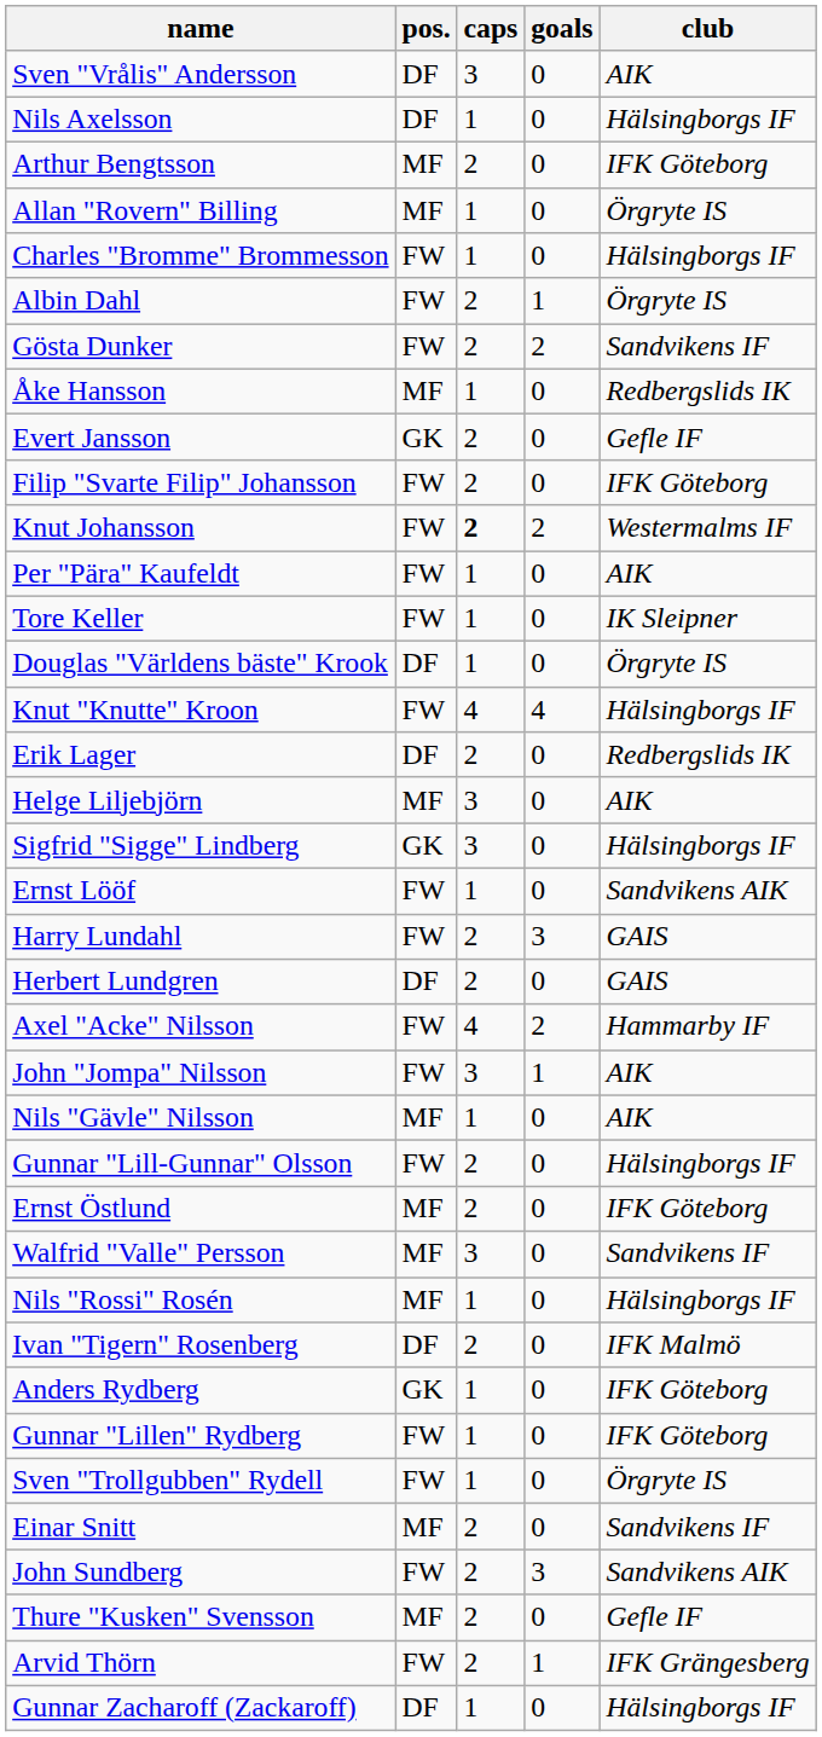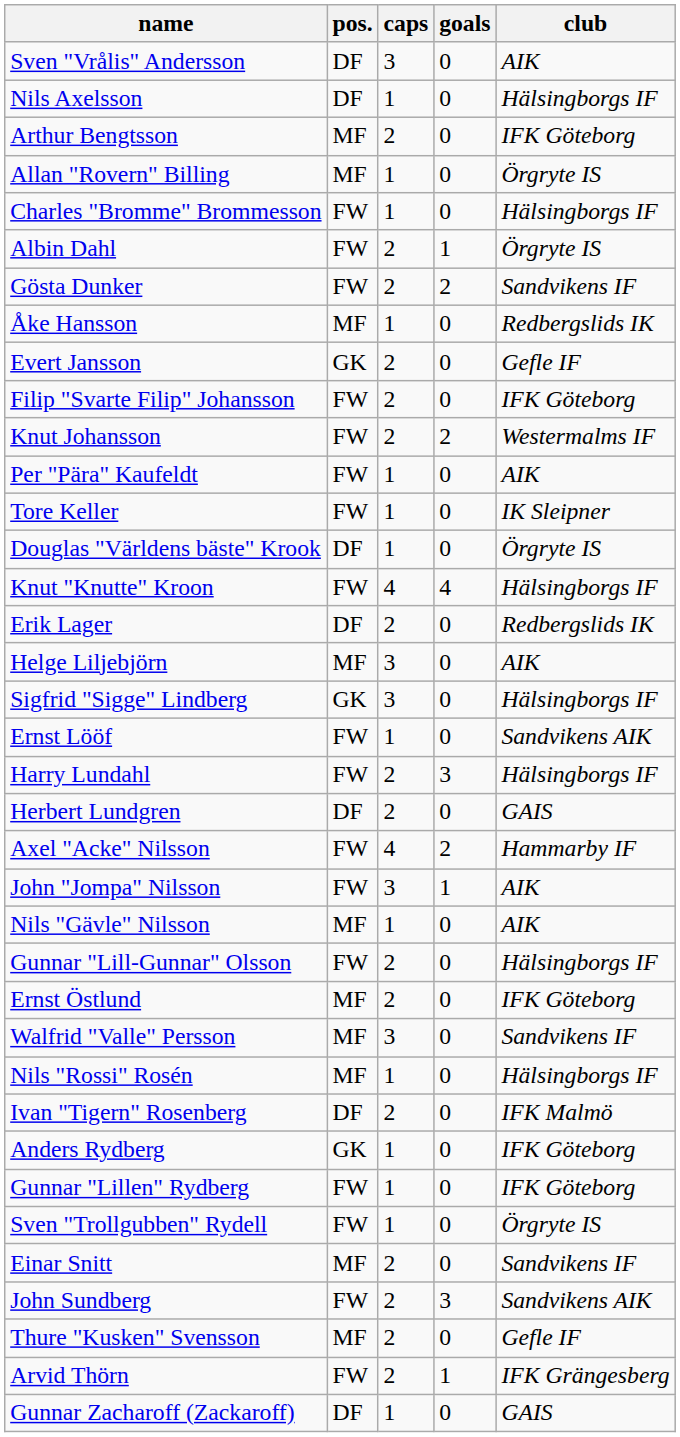 <table class="wikitable" border="1">
 <tr>
 <th>name</th>
 <th>pos.</th>
 <th>caps</th>
 <th>goals</th>
 <th>club</th>
 </tr>
 <tr>
 <td><a href='#'>Sven "Vrålis" Andersson</a></td>
 <td>DF</td>
 <td>3</td>
 <td>0</td>
 <td><em>AIK</em></td>
 </tr>
 <tr>
 <td><a href='#'>Nils Axelsson</a></td>
 <td>DF</td>
 <td>1</td>
 <td>0</td>
 <td><em>Hälsingborgs IF</em></td>
 </tr>
 <tr>
 <td><a href='#'>Arthur Bengtsson</a></td>
 <td>MF</td>
 <td>2</td>
 <td>0</td>
 <td><em>IFK Göteborg</em></td>
 </tr>
 <tr>
 <td><a href='#'>Allan "Rovern" Billing</a></td>
 <td>MF</td>
 <td>1</td>
 <td>0</td>
 <td><em>Örgryte IS</em></td>
 </tr>
 <tr>
 <td><a href='#'>Charles "Bromme" Brommesson</a></td>
 <td>FW</td>
 <td>1</td>
 <td>0</td>
 <td><em>Hälsingborgs IF</em></td>
 </tr>
 <tr>
 <td><a href='#'>Albin Dahl</a></td>
 <td>FW</td>
 <td>2</td>
 <td>1</td>
 <td><em>Örgryte IS</em></td>
 </tr>
 <tr>
 <td><a href='#'>Gösta Dunker</a></td>
 <td>FW</td>
 <td>2</td>
 <td>2</td>
 <td><em>Sandvikens IF</em></td>
 </tr>
 <tr>
 <td><a href='#'>Åke Hansson</a></td>
 <td>MF</td>
 <td>1</td>
 <td>0</td>
 <td><em>Redbergslids IK</em></td>
 </tr>
 <tr>
 <td><a href='#'>Evert Jansson</a></td>
 <td>GK</td>
 <td>2</td>
 <td>0</td>
 <td><em>Gefle IF</em></td>
 </tr>
 <tr>
 <td><a href='#'>Filip "Svarte Filip" Johansson</a></td>
 <td>FW</td>
 <td>2</td>
 <td>0</td>
 <td><em>IFK Göteborg</em></td>
 </tr>
 <tr>
 <td><a href='#'>Knut Johansson</a></td>
 <td>FW</td>
-<td><strong>2</strong></td>
+<td>2</td>
 <td>2</td>
 <td><em>Westermalms IF</em></td>
 </tr>
 <tr>
 <td><a href='#'>Per "Pära" Kaufeldt</a></td>
 <td>FW</td>
 <td>1</td>
 <td>0</td>
 <td><em>AIK</em></td>
 </tr>
 <tr>
 <td><a href='#'>Tore Keller</a></td>
 <td>FW</td>
 <td>1</td>
 <td>0</td>
 <td><em>IK Sleipner</em></td>
 </tr>
 <tr>
 <td><a href='#'>Douglas "Världens bäste" Krook</a></td>
 <td>DF</td>
 <td>1</td>
 <td>0</td>
 <td><em>Örgryte IS</em></td>
 </tr>
 <tr>
 <td><a href='#'>Knut "Knutte" Kroon</a></td>
 <td>FW</td>
 <td>4</td>
 <td>4</td>
 <td><em>Hälsingborgs IF</em></td>
 </tr>
 <tr>
 <td><a href='#'>Erik Lager</a></td>
 <td>DF</td>
 <td>2</td>
 <td>0</td>
 <td><em>Redbergslids IK</em></td>
 </tr>
 <tr>
 <td><a href='#'>Helge Liljebjörn</a></td>
 <td>MF</td>
 <td>3</td>
 <td>0</td>
 <td><em>AIK</em></td>
 </tr>
 <tr>
 <td><a href='#'>Sigfrid "Sigge" Lindberg</a></td>
 <td>GK</td>
 <td>3</td>
 <td>0</td>
 <td><em>Hälsingborgs IF</em></td>
 </tr>
 <tr>
 <td><a href='#'>Ernst Lööf</a></td>
 <td>FW</td>
 <td>1</td>
 <td>0</td>
 <td><em>Sandvikens AIK</em></td>
 </tr>
 <tr>
 <td><a href='#'>Harry Lundahl</a></td>
 <td>FW</td>
 <td>2</td>
 <td>3</td>
-<td><em>GAIS</em></td>
+<td><em>Hälsingborgs IF</em></td>
 </tr>
 <tr>
 <td><a href='#'>Herbert Lundgren</a></td>
 <td>DF</td>
 <td>2</td>
 <td>0</td>
 <td><em>GAIS</em></td>
 </tr>
 <tr>
 <td><a href='#'>Axel "Acke" Nilsson</a></td>
 <td>FW</td>
 <td>4</td>
 <td>2</td>
 <td><em>Hammarby IF</em></td>
 </tr>
 <tr>
 <td><a href='#'>John "Jompa" Nilsson</a></td>
 <td>FW</td>
 <td>3</td>
 <td>1</td>
 <td><em>AIK</em></td>
 </tr>
 <tr>
 <td><a href='#'>Nils "Gävle" Nilsson</a></td>
 <td>MF</td>
 <td>1</td>
 <td>0</td>
 <td><em>AIK</em></td>
 </tr>
 <tr>
 <td><a href='#'>Gunnar "Lill-Gunnar" Olsson</a></td>
 <td>FW</td>
 <td>2</td>
 <td>0</td>
 <td><em>Hälsingborgs IF</em></td>
 </tr>
 <tr>
 <td><a href='#'>Ernst Östlund</a></td>
 <td>MF</td>
 <td>2</td>
 <td>0</td>
 <td><em>IFK Göteborg</em></td>
 </tr>
 <tr>
 <td><a href='#'>Walfrid "Valle" Persson</a></td>
 <td>MF</td>
 <td>3</td>
 <td>0</td>
 <td><em>Sandvikens IF</em></td>
 </tr>
 <tr>
 <td><a href='#'>Nils "Rossi" Rosén</a></td>
 <td>MF</td>
 <td>1</td>
 <td>0</td>
 <td><em>Hälsingborgs IF</em></td>
 </tr>
 <tr>
 <td><a href='#'>Ivan "Tigern" Rosenberg</a></td>
 <td>DF</td>
 <td>2</td>
 <td>0</td>
 <td><em>IFK Malmö</em></td>
 </tr>
 <tr>
 <td><a href='#'>Anders Rydberg</a></td>
 <td>GK</td>
 <td>1</td>
 <td>0</td>
 <td><em>IFK Göteborg</em></td>
 </tr>
 <tr>
 <td><a href='#'>Gunnar "Lillen" Rydberg</a></td>
 <td>FW</td>
 <td>1</td>
 <td>0</td>
 <td><em>IFK Göteborg</em></td>
 </tr>
 <tr>
 <td><a href='#'>Sven "Trollgubben" Rydell</a></td>
 <td>FW</td>
 <td>1</td>
 <td>0</td>
 <td><em>Örgryte IS</em></td>
 </tr>
 <tr>
 <td><a href='#'>Einar Snitt</a></td>
 <td>MF</td>
 <td>2</td>
 <td>0</td>
 <td><em>Sandvikens IF</em></td>
 </tr>
 <tr>
 <td><a href='#'>John Sundberg</a></td>
 <td>FW</td>
 <td>2</td>
 <td>3</td>
 <td><em>Sandvikens AIK</em></td>
 </tr>
 <tr>
 <td><a href='#'>Thure "Kusken" Svensson</a></td>
 <td>MF</td>
 <td>2</td>
 <td>0</td>
 <td><em>Gefle IF</em></td>
 </tr>
 <tr>
 <td><a href='#'>Arvid Thörn</a></td>
 <td>FW</td>
 <td>2</td>
 <td>1</td>
 <td><em>IFK Grängesberg</em></td>
 </tr>
 <tr>
 <td><a href='#'>Gunnar Zacharoff (Zackaroff)</a></td>
 <td>DF</td>
 <td>1</td>
 <td>0</td>
-<td><em>Hälsingborgs IF</em></td>
+<td><em>GAIS</em></td>
 </tr>
 </table>
